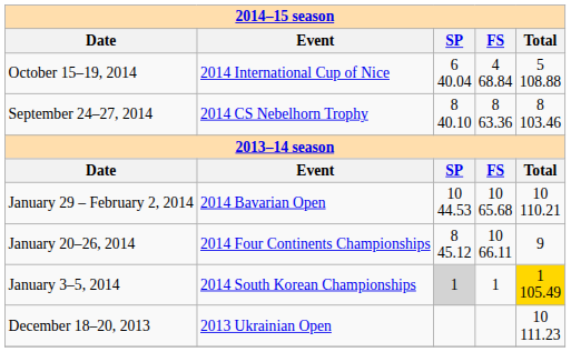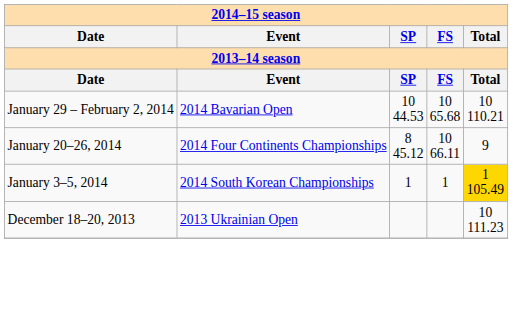 <table class="wikitable">
 <tr>
 <th style="background-color: #ffdead; " colspan=5 align=center><a href='#'>2014–15 season</a></th>
 </tr>
 <tr>
 <th>Date</th>
 <th>Event</th>
 <th><a href='#'>SP</a></th>
 <th><a href='#'>FS</a></th>
 <th>Total</th>
-</tr>
-<tr>
-<td>October 15–19, 2014</td>
-<td><a href='#'>2014 International Cup of Nice</a></td>
-<td align=center>6 <br> 40.04</td>
-<td align=center>4 <br> 68.84</td>
-<td align=center>5 <br> 108.88</td>
-</tr>
-<tr>
-<td>September 24–27, 2014</td>
-<td><a href='#'>2014 CS Nebelhorn Trophy</a></td>
-<td align=center>8 <br> 40.10</td>
-<td align=center>8 <br> 63.36</td>
-<td align=center>8 <br> 103.46</td>
 </tr>
 <tr>
 <th style="background-color: #ffdead; " colspan=5 align=center><a href='#'>2013–14 season</a></th>
 </tr>
 <tr>
 <th>Date</th>
 <th>Event</th>
 <th><a href='#'>SP</a></th>
 <th><a href='#'>FS</a></th>
 <th>Total</th>
 </tr>
 <tr>
 <td>January 29 – February 2, 2014</td>
 <td><a href='#'>2014 Bavarian Open</a></td>
 <td align=center>10 <br> 44.53</td>
 <td align=center>10 <br> 65.68</td>
 <td align=center>10 <br> 110.21</td>
 </tr>
 <tr>
 <td>January 20–26, 2014</td>
 <td><a href='#'>2014 Four Continents Championships</a></td>
 <td align=center>8 <br> 45.12</td>
 <td align=center>10 <br> 66.11</td>
 <td align=center>9 <br></td>
 </tr>
 <tr>
 <td>January 3–5, 2014</td>
 <td><a href='#'>2014 South Korean Championships</a></td>
-<td align=center style="background: lightgrey;">1 <br></td>
+<td align=center>1 <br></td>
 <td align=center>1 <br></td>
 <td align=center bgcolor=gold>1 <br> 105.49</td>
 </tr>
 <tr>
 <td>December 18–20, 2013</td>
 <td><a href='#'>2013 Ukrainian Open</a></td>
 <td align=center><br></td>
 <td align=center><br></td>
 <td align=center>10 <br> 111.23</td>
 </tr>
 <tr>
 </tr>
 </table>
